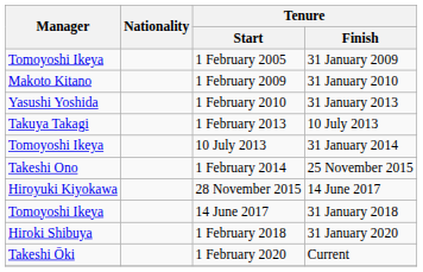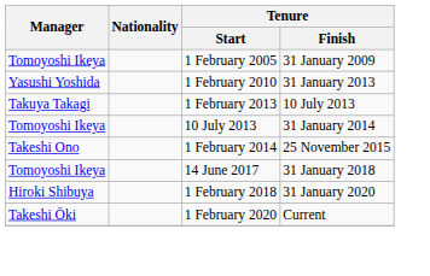 <table class="wikitable">
 <tr>
 <th rowspan="2">Manager</th>
 <th rowspan="2">Nationality</th>
 <th colspan="2">Tenure  </th>
 </tr>
 <tr>
 <th>Start</th>
 <th>Finish </th>
 </tr>
 <tr>
 <td><a href='#'>Tomoyoshi Ikeya</a></td>
 <td></td>
 <td>1 February 2005</td>
 <td>31 January 2009<br></td>
-</tr>
-<tr>
-<td><a href='#'>Makoto Kitano</a></td>
-<td></td>
-<td>1 February 2009</td>
-<td>31 January 2010<br></td>
 </tr>
 <tr>
 <td><a href='#'>Yasushi Yoshida</a></td>
 <td></td>
 <td>1 February 2010</td>
 <td>31 January 2013<br></td>
 </tr>
 <tr>
 <td><a href='#'>Takuya Takagi</a></td>
 <td></td>
 <td>1 February 2013</td>
 <td>10 July 2013<br></td>
 </tr>
 <tr>
 <td><a href='#'>Tomoyoshi Ikeya</a></td>
 <td></td>
 <td>10 July 2013</td>
 <td>31 January 2014<br></td>
 </tr>
 <tr>
 <td><a href='#'>Takeshi Ono</a></td>
 <td></td>
 <td>1 February 2014</td>
 <td>25 November 2015<br></td>
 </tr>
 <tr>
-<td><a href='#'>Hiroyuki Kiyokawa</a></td>
-<td></td>
-<td>28 November 2015</td>
-<td>14 June 2017<br></td>
-</tr>
-<tr>
 <td><a href='#'>Tomoyoshi Ikeya</a></td>
 <td></td>
 <td>14 June 2017</td>
 <td>31 January 2018<br></td>
 </tr>
 <tr>
 <td><a href='#'>Hiroki Shibuya</a></td>
 <td></td>
 <td>1 February 2018</td>
 <td>31 January 2020<br></td>
 </tr>
 <tr>
 <td><a href='#'>Takeshi Ōki</a></td>
 <td></td>
 <td>1 February 2020</td>
 <td>Current<br></td>
 </tr>
 <tr>
 </tr>
 </table>
